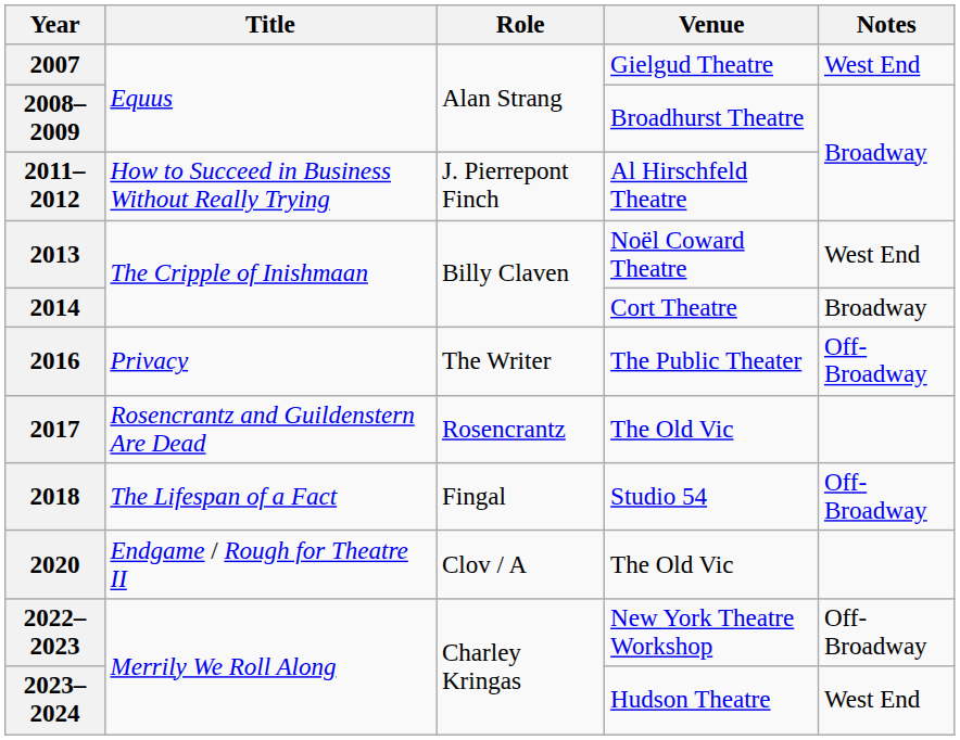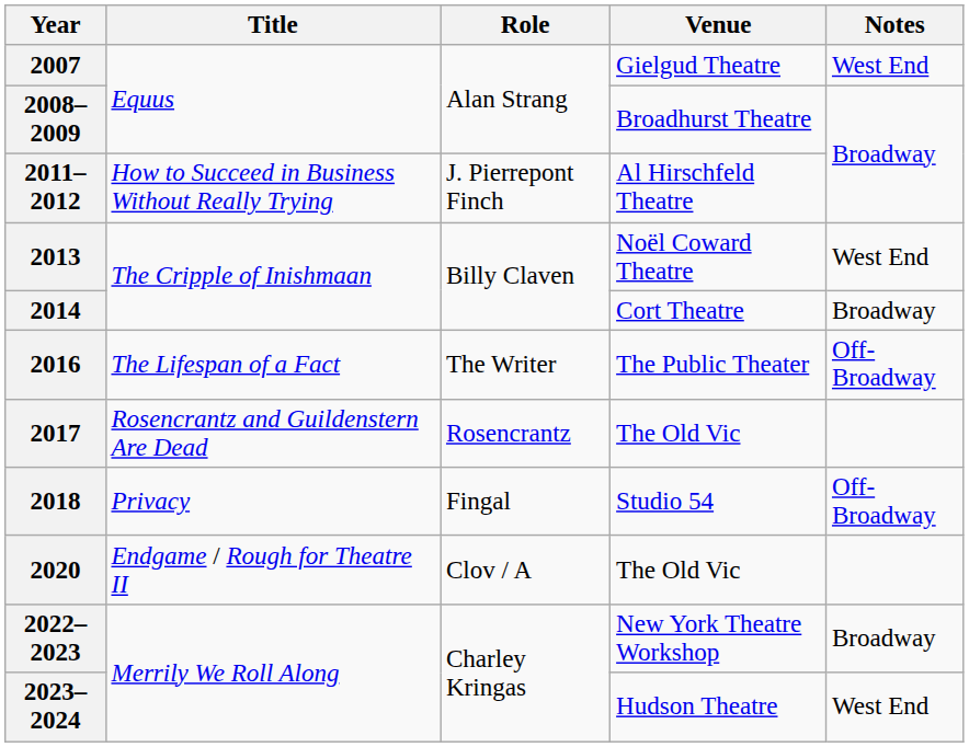 <table class="wikitable plainrowheaders sortable">
 <tr>
 <th scope="col">Year</th>
 <th scope="col">Title</th>
 <th scope="col" class="unsortable">Role</th>
 <th scope="col" class="unsortable">Venue</th>
 <th scope="col" class="unsortable">Notes</th>
 </tr>
 <tr>
 <th scope="row">2007</th>
 <td rowspan="2"><em><a href='#'>Equus</a></em></td>
 <td rowspan="2">Alan Strang</td>
 <td><a href='#'>Gielgud Theatre</a></td>
 <td><a href='#'>West End</a></td>
 </tr>
 <tr>
 <th scope="row">2008–2009</th>
 <td><a href='#'>Broadhurst Theatre</a></td>
 <td rowspan=2><a href='#'>Broadway</a></td>
 </tr>
 <tr>
 <th scope="row">2011–2012</th>
 <td><em><a href='#'>How to Succeed in Business Without Really Trying</a></em></td>
 <td>J. Pierrepont Finch</td>
 <td><a href='#'>Al Hirschfeld Theatre</a></td>
 </tr>
 <tr>
 <th scope="row">2013</th>
 <td rowspan="2"><em><a href='#'>The Cripple of Inishmaan</a></em></td>
 <td rowspan="2">Billy Claven</td>
 <td><a href='#'>Noël Coward Theatre</a></td>
 <td>West End</td>
 </tr>
 <tr>
 <th scope="row">2014</th>
 <td><a href='#'>Cort Theatre</a></td>
 <td>Broadway</td>
 </tr>
 <tr>
 <th scope="row">2016</th>
-<td><em><a href='#'>Privacy</a></em></td>
+<td><em><a href='#'>The Lifespan of a Fact</a></em></td>
 <td>The Writer</td>
 <td><a href='#'>The Public Theater</a></td>
 <td><a href='#'>Off-Broadway</a></td>
 </tr>
 <tr>
 <th scope="row">2017</th>
 <td><em><a href='#'>Rosencrantz and Guildenstern Are Dead</a></em></td>
 <td><a href='#'>Rosencrantz</a></td>
 <td><a href='#'>The Old Vic</a></td>
 <td style="text-align: center;"></td>
 </tr>
 <tr>
 <th scope="row">2018</th>
-<td><em><a href='#'>The Lifespan of a Fact</a></em></td>
+<td><em><a href='#'>Privacy</a></em></td>
 <td>Fingal</td>
 <td><a href='#'>Studio 54</a></td>
 <td><a href='#'>Off-Broadway</a></td>
 </tr>
 <tr>
 <th scope="row">2020</th>
 <td><em><a href='#'>Endgame</a></em> / <em><a href='#'>Rough for Theatre II</a></em></td>
 <td>Clov / A</td>
 <td>The Old Vic</td>
 <td style="text-align: center;"></td>
 </tr>
 <tr>
 <th scope="row">2022–2023</th>
 <td rowspan="2"><em><a href='#'>Merrily We Roll Along</a></em></td>
 <td rowspan="2">Charley Kringas</td>
 <td><a href='#'>New York Theatre Workshop</a></td>
-<td>Off-Broadway</td>
+<td>Broadway</td>
 </tr>
 <tr>
 <th scope="row">2023–2024</th>
 <td><a href='#'>Hudson Theatre</a></td>
 <td>West End</td>
 </tr>
 </table>
